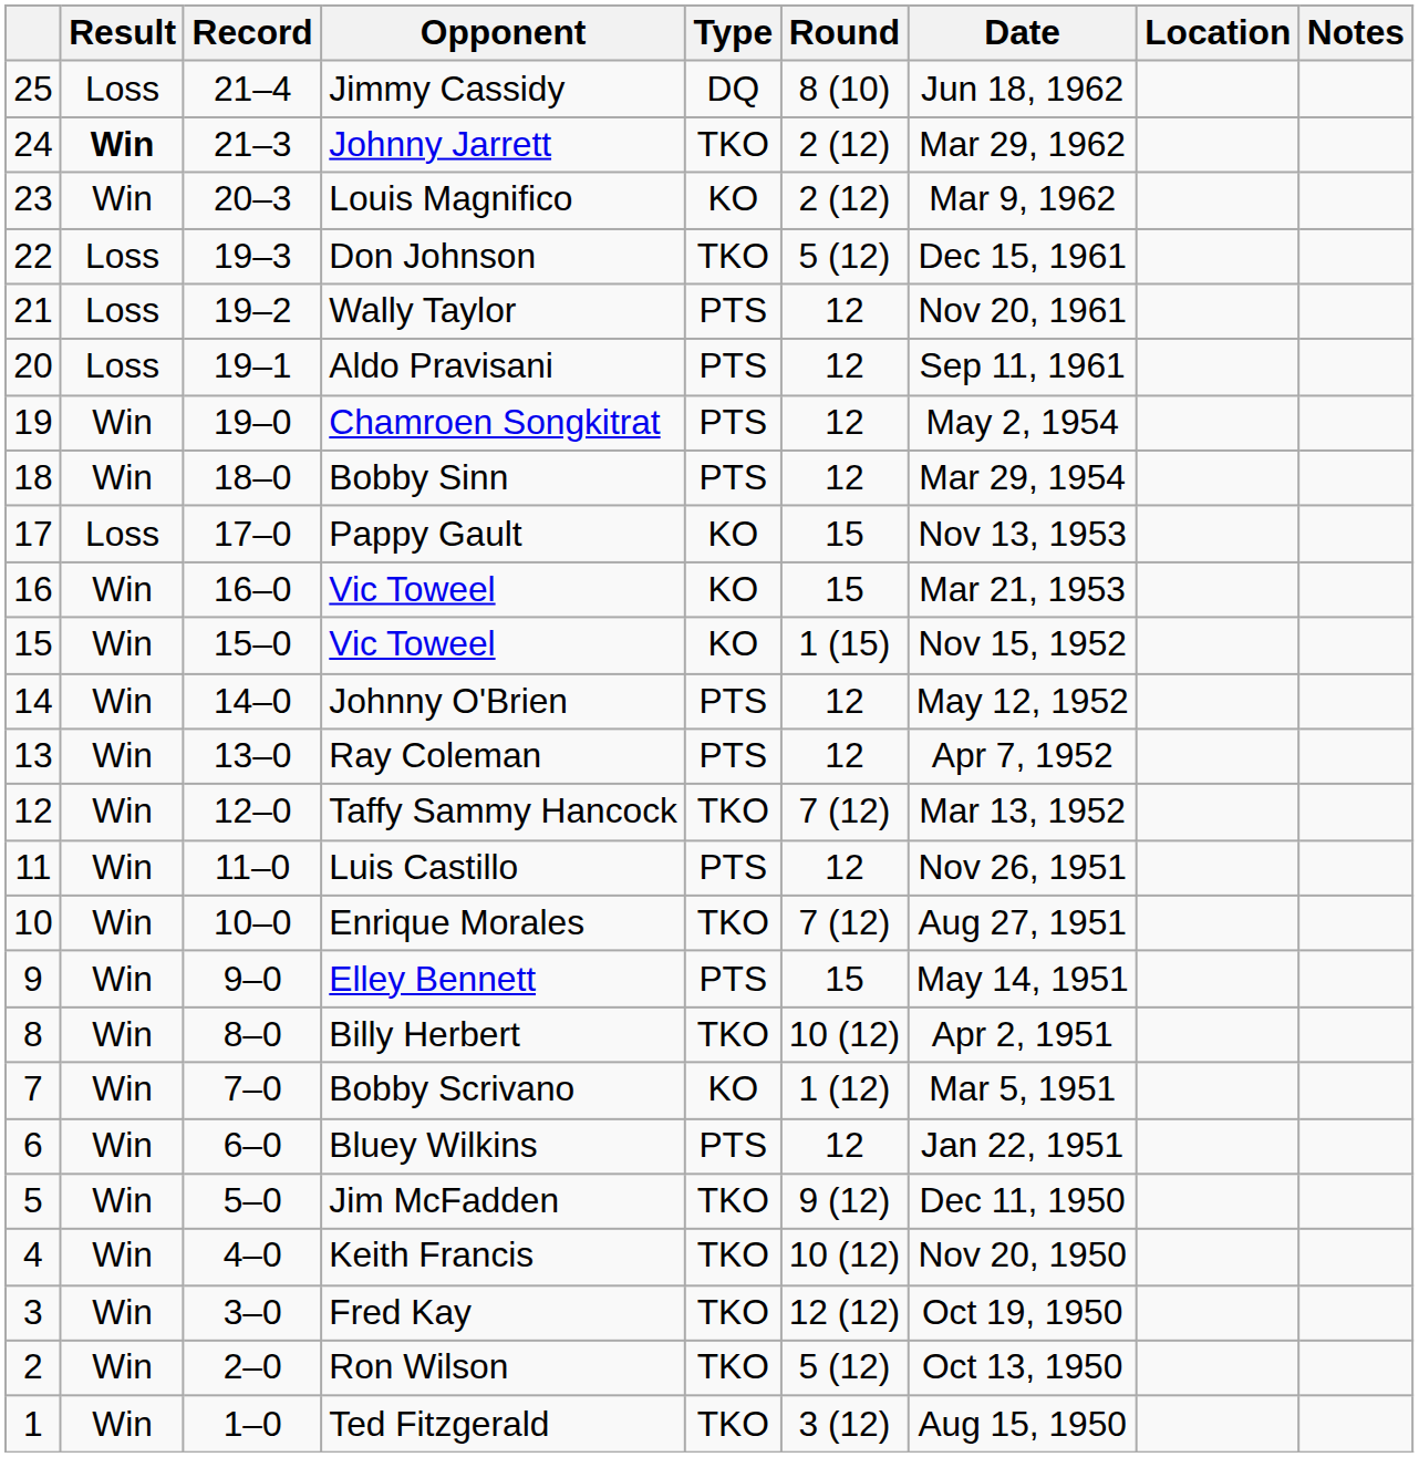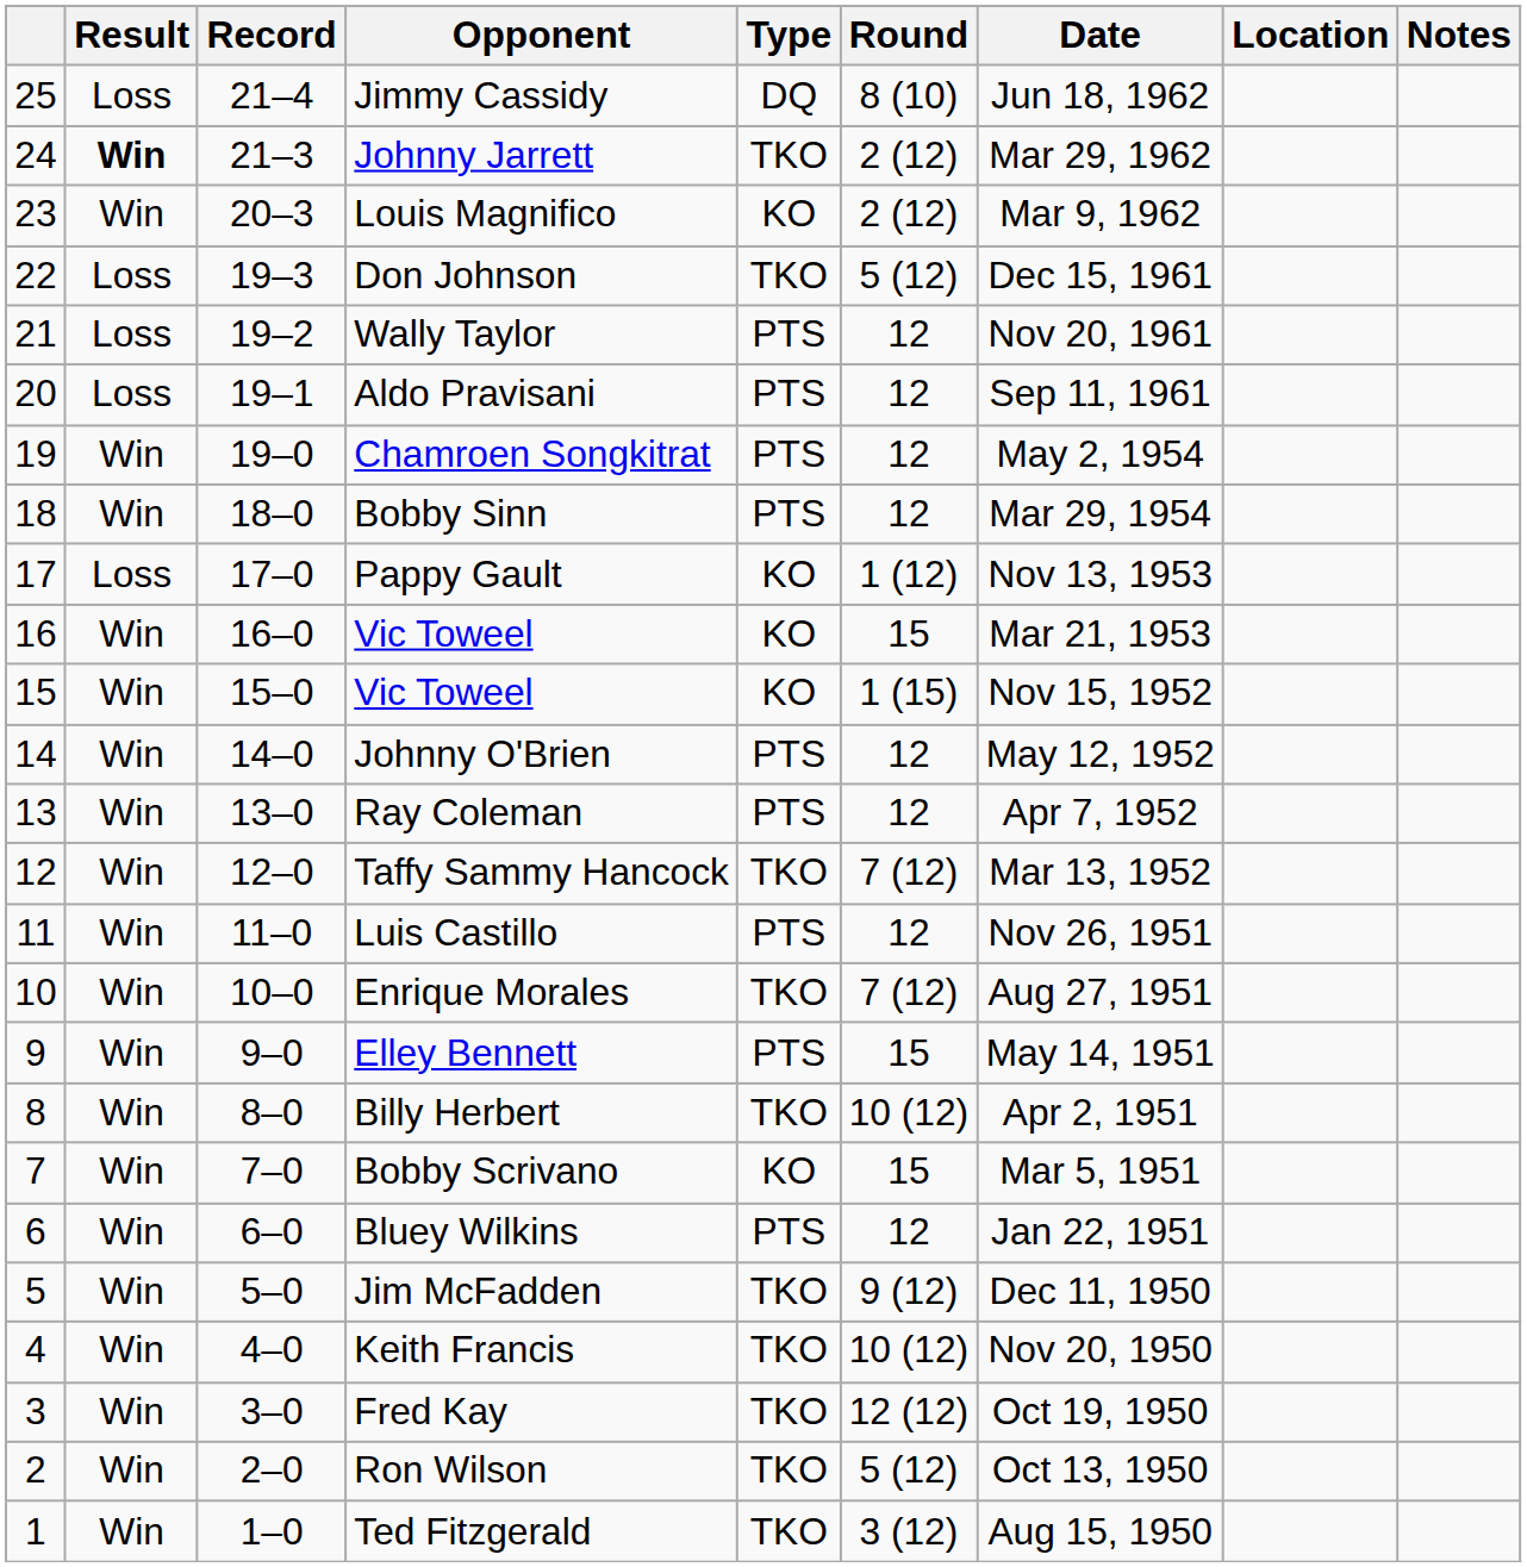 <table class="wikitable" style="text-align:center">
 <tr>
 <th></th>
 <th>Result</th>
 <th>Record</th>
 <th>Opponent</th>
 <th>Type</th>
 <th>Round</th>
 <th>Date</th>
 <th>Location</th>
 <th>Notes</th>
 </tr>
 <tr>
 <td>25</td>
 <td>Loss</td>
 <td>21–4</td>
 <td style="text-align:left;"> Jimmy Cassidy</td>
 <td>DQ</td>
 <td>8 (10)</td>
 <td>Jun 18, 1962</td>
 <td style="text-align:left;"> </td>
 <td></td>
 </tr>
 <tr>
 <td>24</td>
 <td><strong>Win</strong></td>
 <td>21–3</td>
 <td style="text-align:left;"> <a href='#'>Johnny Jarrett</a></td>
 <td>TKO</td>
 <td>2 (12)</td>
 <td>Mar 29, 1962</td>
 <td style="text-align:left;"> </td>
 <td></td>
 </tr>
 <tr>
 <td>23</td>
 <td>Win</td>
 <td>20–3</td>
 <td style="text-align:left;"> Louis Magnifico</td>
 <td>KO</td>
 <td>2 (12)</td>
 <td>Mar 9, 1962</td>
 <td style="text-align:left;"> </td>
 <td></td>
 </tr>
 <tr>
 <td>22</td>
 <td>Loss</td>
 <td>19–3</td>
 <td style="text-align:left;"> Don Johnson</td>
 <td>TKO</td>
 <td>5 (12)</td>
 <td>Dec 15, 1961</td>
 <td style="text-align:left;"> </td>
 <td></td>
 </tr>
 <tr>
 <td>21</td>
 <td>Loss</td>
 <td>19–2</td>
 <td style="text-align:left;"> Wally Taylor</td>
 <td>PTS</td>
 <td>12</td>
 <td>Nov 20, 1961</td>
 <td style="text-align:left;"> </td>
 <td></td>
 </tr>
 <tr>
 <td>20</td>
 <td>Loss</td>
 <td>19–1</td>
 <td style="text-align:left;"> Aldo Pravisani</td>
 <td>PTS</td>
 <td>12</td>
 <td>Sep 11, 1961</td>
 <td style="text-align:left;"> </td>
 <td></td>
 </tr>
 <tr>
 <td>19</td>
 <td>Win</td>
 <td>19–0</td>
 <td style="text-align:left;"> <a href='#'>Chamroen Songkitrat</a></td>
 <td>PTS</td>
 <td>12</td>
 <td>May 2, 1954</td>
 <td style="text-align:left;"> </td>
 <td style="text-align:left;"></td>
 </tr>
 <tr>
 <td>18</td>
 <td>Win</td>
 <td>18–0</td>
 <td style="text-align:left;"> Bobby Sinn</td>
 <td>PTS</td>
 <td>12</td>
 <td>Mar 29, 1954</td>
 <td style="text-align:left;"> </td>
 <td></td>
 </tr>
 <tr>
 <td>17</td>
 <td>Loss</td>
 <td>17–0</td>
 <td style="text-align:left;"> Pappy Gault</td>
 <td>KO</td>
-<td>15</td>
+<td>1 (12)</td>
 <td>Nov 13, 1953</td>
 <td style="text-align:left;"> </td>
 <td style="text-align:left;"></td>
 </tr>
 <tr>
 <td>16</td>
 <td>Win</td>
 <td>16–0</td>
 <td style="text-align:left;"> <a href='#'>Vic Toweel</a></td>
 <td>KO</td>
 <td>15</td>
 <td>Mar 21, 1953</td>
 <td style="text-align:left;"> </td>
 <td style="text-align:left;"></td>
 </tr>
 <tr>
 <td>15</td>
 <td>Win</td>
 <td>15–0</td>
 <td style="text-align:left;"> <a href='#'>Vic Toweel</a></td>
 <td>KO</td>
 <td>1 (15)</td>
 <td>Nov 15, 1952</td>
 <td style="text-align:left;"> </td>
 <td style="text-align:left;"></td>
 </tr>
 <tr>
 <td>14</td>
 <td>Win</td>
 <td>14–0</td>
 <td style="text-align:left;"> Johnny O'Brien</td>
 <td>PTS</td>
 <td>12</td>
 <td>May 12, 1952</td>
 <td style="text-align:left;"> </td>
 <td></td>
 </tr>
 <tr>
 <td>13</td>
 <td>Win</td>
 <td>13–0</td>
 <td style="text-align:left;"> Ray Coleman</td>
 <td>PTS</td>
 <td>12</td>
 <td>Apr 7, 1952</td>
 <td style="text-align:left;"> </td>
 <td></td>
 </tr>
 <tr>
 <td>12</td>
 <td>Win</td>
 <td>12–0</td>
 <td style="text-align:left;"> Taffy Sammy Hancock</td>
 <td>TKO</td>
 <td>7 (12)</td>
 <td>Mar 13, 1952</td>
 <td style="text-align:left;"> </td>
 <td></td>
 </tr>
 <tr>
 <td>11</td>
 <td>Win</td>
 <td>11–0</td>
 <td style="text-align:left;"> Luis Castillo</td>
 <td>PTS</td>
 <td>12</td>
 <td>Nov 26, 1951</td>
 <td style="text-align:left;"> </td>
 <td></td>
 </tr>
 <tr>
 <td>10</td>
 <td>Win</td>
 <td>10–0</td>
 <td style="text-align:left;"> Enrique Morales</td>
 <td>TKO</td>
 <td>7 (12)</td>
 <td>Aug 27, 1951</td>
 <td style="text-align:left;"> </td>
 <td></td>
 </tr>
 <tr>
 <td>9</td>
 <td>Win</td>
 <td>9–0</td>
 <td style="text-align:left;"> <a href='#'>Elley Bennett</a></td>
 <td>PTS</td>
 <td>15</td>
 <td>May 14, 1951</td>
 <td style="text-align:left;"> </td>
 <td style="text-align:left;"></td>
 </tr>
 <tr>
 <td>8</td>
 <td>Win</td>
 <td>8–0</td>
 <td style="text-align:left;"> Billy Herbert</td>
 <td>TKO</td>
 <td>10 (12)</td>
 <td>Apr 2, 1951</td>
 <td style="text-align:left;"> </td>
 <td></td>
 </tr>
 <tr>
 <td>7</td>
 <td>Win</td>
 <td>7–0</td>
 <td style="text-align:left;"> Bobby Scrivano</td>
 <td>KO</td>
-<td>1 (12)</td>
+<td>15</td>
 <td>Mar 5, 1951</td>
 <td style="text-align:left;"> </td>
 <td></td>
 </tr>
 <tr>
 <td>6</td>
 <td>Win</td>
 <td>6–0</td>
 <td style="text-align:left;"> Bluey Wilkins</td>
 <td>PTS</td>
 <td>12</td>
 <td>Jan 22, 1951</td>
 <td style="text-align:left;"> </td>
 <td></td>
 </tr>
 <tr>
 <td>5</td>
 <td>Win</td>
 <td>5–0</td>
 <td style="text-align:left;"> Jim McFadden</td>
 <td>TKO</td>
 <td>9 (12)</td>
 <td>Dec 11, 1950</td>
 <td style="text-align:left;"> </td>
 <td></td>
 </tr>
 <tr>
 <td>4</td>
 <td>Win</td>
 <td>4–0</td>
 <td style="text-align:left;"> Keith Francis</td>
 <td>TKO</td>
 <td>10 (12)</td>
 <td>Nov 20, 1950</td>
 <td style="text-align:left;"> </td>
 <td></td>
 </tr>
 <tr>
 <td>3</td>
 <td>Win</td>
 <td>3–0</td>
 <td style="text-align:left;"> Fred Kay</td>
 <td>TKO</td>
 <td>12 (12)</td>
 <td>Oct 19, 1950</td>
 <td style="text-align:left;"> </td>
 <td></td>
 </tr>
 <tr>
 <td>2</td>
 <td>Win</td>
 <td>2–0</td>
 <td style="text-align:left;"> Ron Wilson</td>
 <td>TKO</td>
 <td>5 (12)</td>
 <td>Oct 13, 1950</td>
 <td style="text-align:left;"> </td>
 <td></td>
 </tr>
 <tr>
 <td>1</td>
 <td>Win</td>
 <td>1–0</td>
 <td style="text-align:left;"> Ted Fitzgerald</td>
 <td>TKO</td>
 <td>3 (12)</td>
 <td>Aug 15, 1950</td>
 <td style="text-align:left;"> </td>
 <td></td>
 </tr>
 <tr>
 </tr>
 </table>
